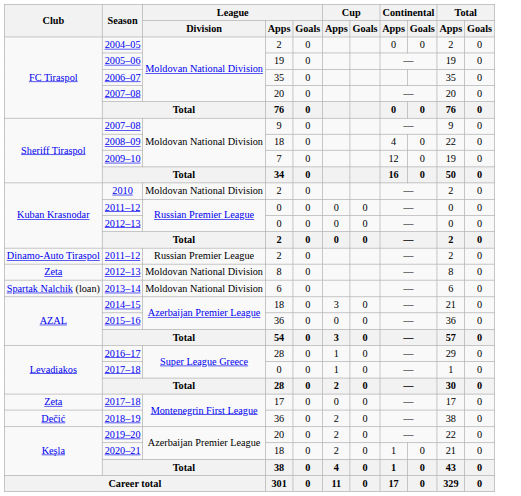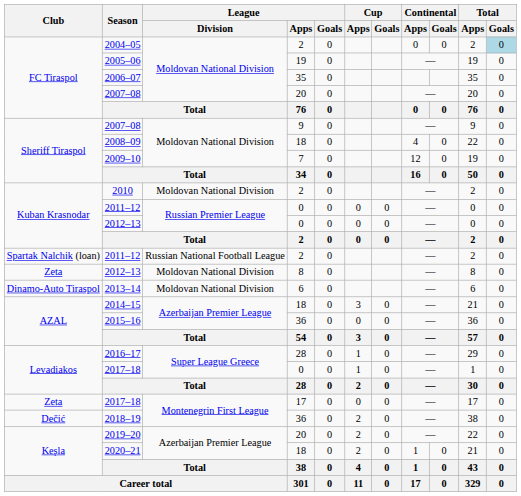 <table class="wikitable" style="text-align:center">
 <tr>
 <th rowspan=2>Club</th>
 <th rowspan=2>Season</th>
 <th colspan=3>League</th>
 <th colspan=2>Cup</th>
 <th colspan=2>Continental</th>
 <th colspan=2>Total</th>
 </tr>
 <tr>
 <th>Division</th>
 <th>Apps</th>
 <th>Goals</th>
 <th>Apps</th>
 <th>Goals</th>
 <th>Apps</th>
 <th>Goals</th>
 <th>Apps</th>
 <th>Goals</th>
 </tr>
 <tr>
 <td rowspan="5"><a href='#'>FC Tiraspol</a></td>
 <td><a href='#'>2004–05</a></td>
 <td rowspan="4"><a href='#'>Moldovan National Division</a></td>
 <td>2</td>
 <td>0</td>
 <td></td>
 <td></td>
 <td>0</td>
 <td>0</td>
 <td>2</td>
-<td>0</td>
+<td style="background: lightblue;">0</td>
 </tr>
 <tr>
 <td><a href='#'>2005–06</a></td>
 <td>19</td>
 <td>0</td>
 <td></td>
 <td></td>
 <td colspan="2">—</td>
 <td>19</td>
 <td>0</td>
 </tr>
 <tr>
 <td><a href='#'>2006–07</a></td>
 <td>35</td>
 <td>0</td>
 <td></td>
 <td></td>
 <td></td>
 <td></td>
 <td>35</td>
 <td>0</td>
 </tr>
 <tr>
 <td><a href='#'>2007–08</a></td>
 <td>20</td>
 <td>0</td>
 <td></td>
 <td></td>
 <td colspan="2">—</td>
 <td>20</td>
 <td>0</td>
 </tr>
 <tr>
 <th colspan="2">Total</th>
 <th>76</th>
 <th>0</th>
 <th></th>
 <th></th>
 <th>0</th>
 <th>0</th>
 <th>76</th>
 <th>0</th>
 </tr>
 <tr>
 <td rowspan="4"><a href='#'>Sheriff Tiraspol</a></td>
 <td><a href='#'>2007–08</a></td>
 <td rowspan="3">Moldovan National Division</td>
 <td>9</td>
 <td>0</td>
 <td></td>
 <td></td>
 <td colspan="2">—</td>
 <td>9</td>
 <td>0</td>
 </tr>
 <tr>
 <td><a href='#'>2008–09</a></td>
 <td>18</td>
 <td>0</td>
 <td></td>
 <td></td>
 <td>4</td>
 <td>0</td>
 <td>22</td>
 <td>0</td>
 </tr>
 <tr>
 <td><a href='#'>2009–10</a></td>
 <td>7</td>
 <td>0</td>
 <td></td>
 <td></td>
 <td>12</td>
 <td>0</td>
 <td>19</td>
 <td>0</td>
 </tr>
 <tr>
 <th colspan="2">Total</th>
 <th>34</th>
 <th>0</th>
 <th></th>
 <th></th>
 <th>16</th>
 <th>0</th>
 <th>50</th>
 <th>0</th>
 </tr>
 <tr>
 <td rowspan="4"><a href='#'>Kuban Krasnodar</a></td>
 <td><a href='#'>2010</a></td>
 <td>Moldovan National Division</td>
 <td>2</td>
 <td>0</td>
 <td></td>
 <td></td>
 <td colspan="2">—</td>
 <td>2</td>
 <td>0</td>
 </tr>
 <tr>
 <td><a href='#'>2011–12</a></td>
 <td rowspan="2"><a href='#'>Russian Premier League</a></td>
 <td>0</td>
 <td>0</td>
 <td>0</td>
 <td>0</td>
 <td colspan="2">—</td>
 <td>0</td>
 <td>0</td>
 </tr>
 <tr>
 <td><a href='#'>2012–13</a></td>
 <td>0</td>
 <td>0</td>
 <td>0</td>
 <td>0</td>
 <td colspan="2">—</td>
 <td>0</td>
 <td>0</td>
 </tr>
 <tr>
 <th colspan="2">Total</th>
 <th>2</th>
 <th>0</th>
 <th>0</th>
 <th>0</th>
 <th colspan="2">—</th>
 <th>2</th>
 <th>0</th>
 </tr>
 <tr>
-<td><a href='#'>Dinamo-Auto Tiraspol</a></td>
+<td><a href='#'>Spartak Nalchik</a> (loan)</td>
 <td><a href='#'>2011–12</a></td>
-<td>Russian Premier League</td>
+<td>Russian National Football League</td>
 <td>2</td>
 <td>0</td>
 <td></td>
 <td></td>
 <td colspan="2">—</td>
 <td>2</td>
 <td>0</td>
 </tr>
 <tr>
 <td><a href='#'>Zeta</a></td>
 <td><a href='#'>2012–13</a></td>
 <td>Moldovan National Division</td>
 <td>8</td>
 <td>0</td>
 <td></td>
 <td></td>
 <td colspan="2">—</td>
 <td>8</td>
 <td>0</td>
 </tr>
 <tr>
-<td><a href='#'>Spartak Nalchik</a> (loan)</td>
+<td><a href='#'>Dinamo-Auto Tiraspol</a></td>
 <td><a href='#'>2013–14</a></td>
 <td>Moldovan National Division</td>
 <td>6</td>
 <td>0</td>
 <td></td>
 <td></td>
 <td colspan="2">—</td>
 <td>6</td>
 <td>0</td>
 </tr>
 <tr>
 <td rowspan="3"><a href='#'>AZAL</a></td>
 <td><a href='#'>2014–15</a></td>
 <td rowspan="2"><a href='#'>Azerbaijan Premier League</a></td>
 <td>18</td>
 <td>0</td>
 <td>3</td>
 <td>0</td>
 <td colspan="2">—</td>
 <td>21</td>
 <td>0</td>
 </tr>
 <tr>
 <td><a href='#'>2015–16</a></td>
 <td>36</td>
 <td>0</td>
 <td>0</td>
 <td>0</td>
 <td colspan="2">—</td>
 <td>36</td>
 <td>0</td>
 </tr>
 <tr>
 <th colspan="2">Total</th>
 <th>54</th>
 <th>0</th>
 <th>3</th>
 <th>0</th>
 <th colspan="2">—</th>
 <th>57</th>
 <th>0</th>
 </tr>
 <tr>
 <td rowspan="3"><a href='#'>Levadiakos</a></td>
 <td><a href='#'>2016–17</a></td>
 <td rowspan="2"><a href='#'>Super League Greece</a></td>
 <td>28</td>
 <td>0</td>
 <td>1</td>
 <td>0</td>
 <td colspan="2">—</td>
 <td>29</td>
 <td>0</td>
 </tr>
 <tr>
 <td><a href='#'>2017–18</a></td>
 <td>0</td>
 <td>0</td>
 <td>1</td>
 <td>0</td>
 <td colspan="2">—</td>
 <td>1</td>
 <td>0</td>
 </tr>
 <tr>
 <th colspan="2">Total</th>
 <th>28</th>
 <th>0</th>
 <th>2</th>
 <th>0</th>
 <th colspan="2">—</th>
 <th>30</th>
 <th>0</th>
 </tr>
 <tr>
 <td><a href='#'>Zeta</a></td>
 <td><a href='#'>2017–18</a></td>
 <td rowspan="2"><a href='#'>Montenegrin First League</a></td>
 <td>17</td>
 <td>0</td>
 <td>0</td>
 <td>0</td>
 <td colspan="2">—</td>
 <td>17</td>
 <td>0</td>
 </tr>
 <tr>
 <td><a href='#'>Dečić</a></td>
 <td><a href='#'>2018–19</a></td>
 <td>36</td>
 <td>0</td>
 <td>2</td>
 <td>0</td>
 <td colspan="2">—</td>
 <td>38</td>
 <td>0</td>
 </tr>
 <tr>
 <td rowspan="3"><a href='#'>Keşla</a></td>
 <td><a href='#'>2019–20</a></td>
 <td rowspan="2">Azerbaijan Premier League</td>
 <td>20</td>
 <td>0</td>
 <td>2</td>
 <td>0</td>
 <td colspan="2">—</td>
 <td>22</td>
 <td>0</td>
 </tr>
 <tr>
 <td><a href='#'>2020–21</a></td>
 <td>18</td>
 <td>0</td>
 <td>2</td>
 <td>0</td>
 <td>1</td>
 <td>0</td>
 <td>21</td>
 <td>0</td>
 </tr>
 <tr>
 <th colspan="2">Total</th>
 <th>38</th>
 <th>0</th>
 <th>4</th>
 <th>0</th>
 <th>1</th>
 <th>0</th>
 <th>43</th>
 <th>0</th>
 </tr>
 <tr>
 <th colspan=3>Career total</th>
 <th>301</th>
 <th>0</th>
 <th>11</th>
 <th>0</th>
 <th>17</th>
 <th>0</th>
 <th>329</th>
 <th>0</th>
 </tr>
 </table>
